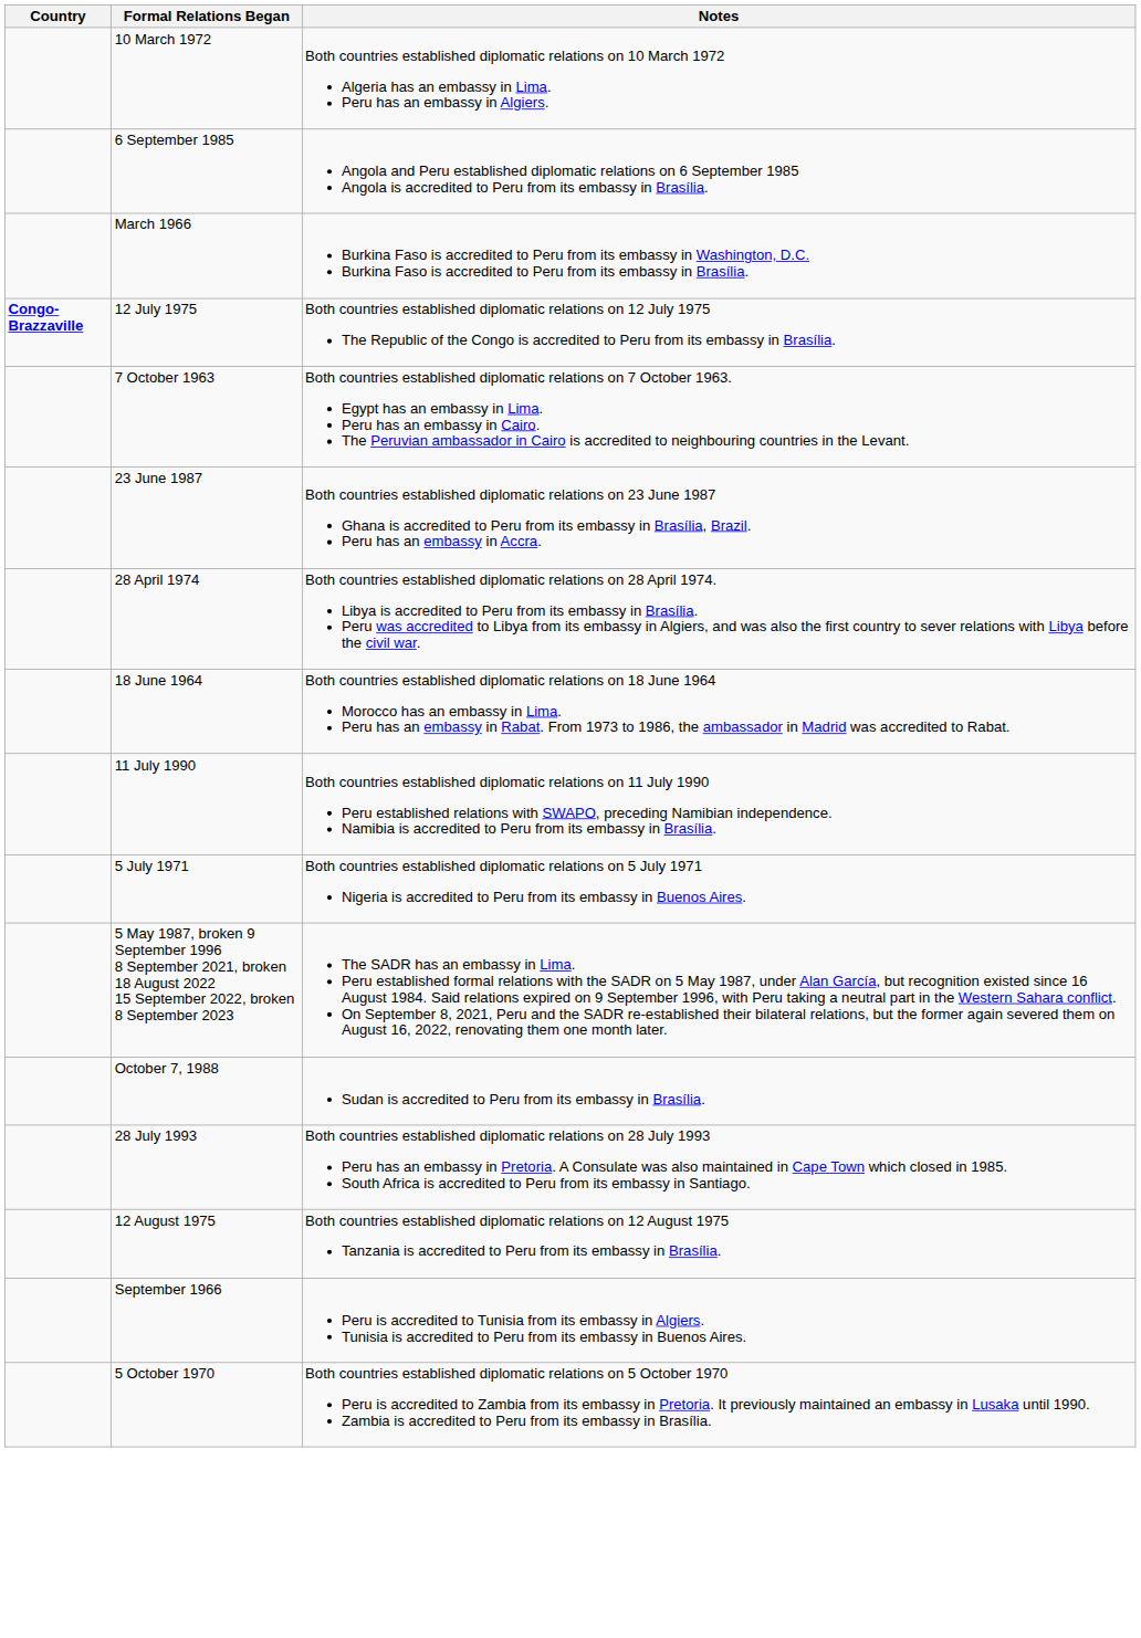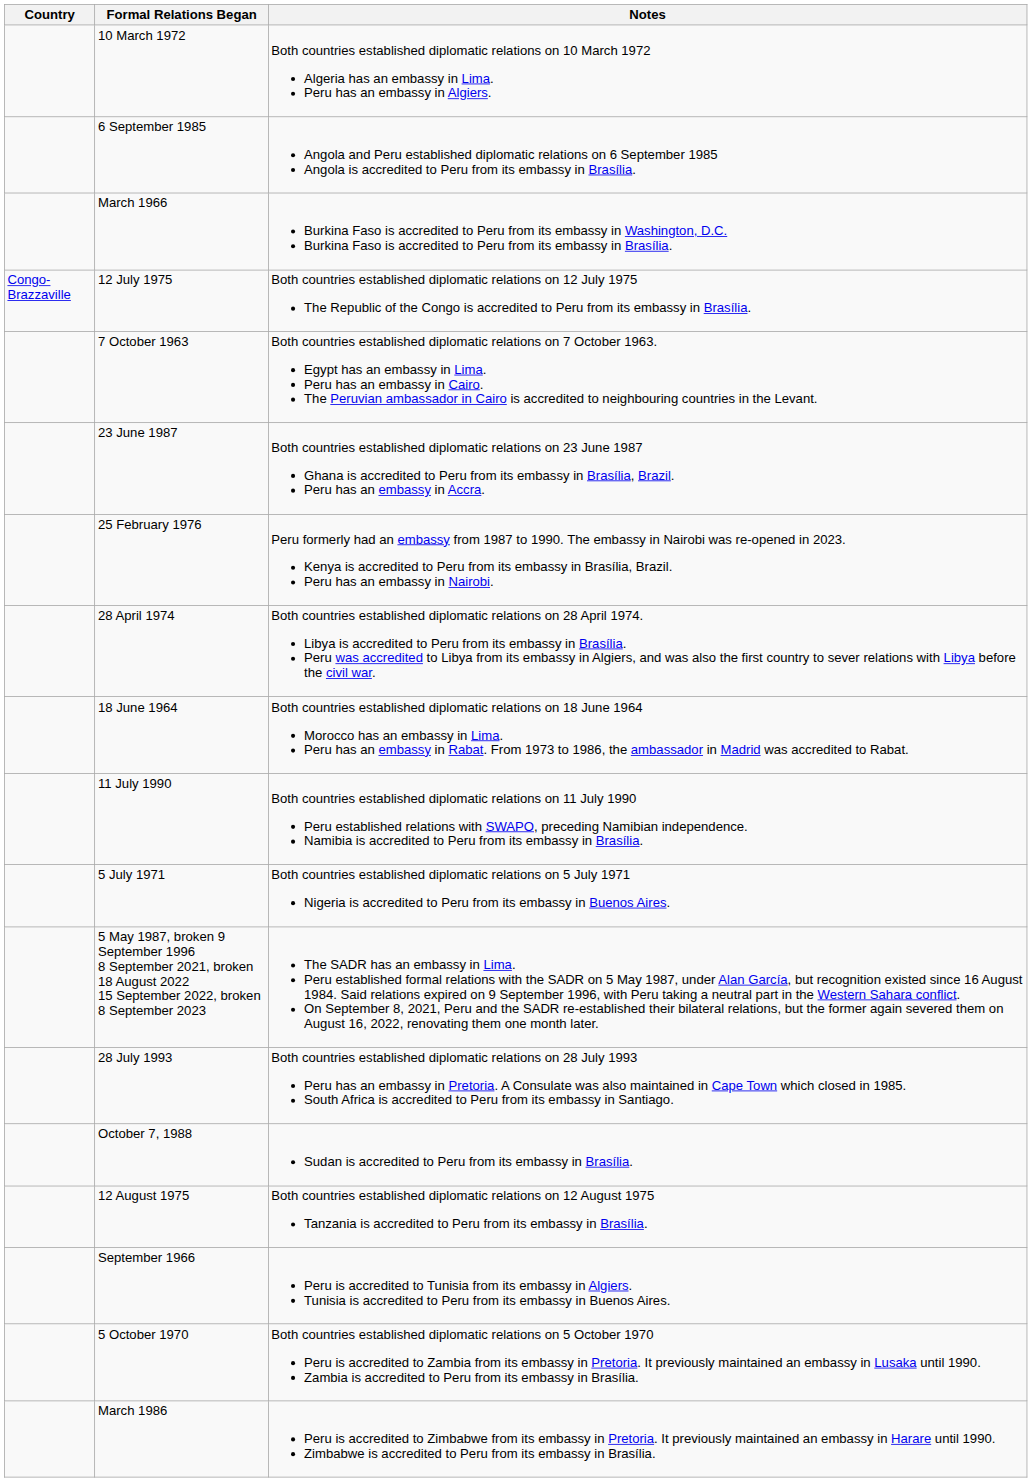 <table class="wikitable sortable">
 <tr>
 <th>Country</th>
 <th>Formal Relations Began</th>
 <th>Notes</th>
 </tr>
 <tr valign="top">
 <td></td>
 <td>10 March 1972</td>
 <td><br>Both countries established diplomatic relations on 10 March 1972<ul><li>Algeria has an embassy in <a href='#'>Lima</a>.</li><li>Peru has an embassy in <a href='#'>Algiers</a>.</li></ul></td>
 </tr>
 <tr valign="top">
 <td></td>
 <td>6 September 1985</td>
 <td><br><ul><li>Angola and Peru established diplomatic relations on 6 September 1985</li><li>Angola is accredited to Peru from its embassy in <a href='#'>Brasília</a>.</li></ul></td>
 </tr>
 <tr valign="top">
 <td></td>
 <td>March 1966</td>
 <td><br><ul><li>Burkina Faso is accredited to Peru from its embassy in <a href='#'>Washington, D.C.</a></li><li>Burkina Faso is accredited to Peru from its embassy in <a href='#'>Brasília</a>.</li></ul></td>
 </tr>
 <tr valign="top">
-<td><strong> <a href='#'>Congo-Brazzaville</a></strong></td>
+<td> <a href='#'>Congo-Brazzaville</a></td>
 <td>12 July 1975</td>
 <td>Both countries established diplomatic relations on 12 July 1975<br><ul><li>The Republic of the Congo is accredited to Peru from its embassy in <a href='#'>Brasília</a>.</li></ul></td>
 </tr>
 <tr valign="top">
 <td></td>
 <td>7 October 1963</td>
 <td>Both countries established diplomatic relations on 7 October 1963.<br><ul><li>Egypt has an embassy in <a href='#'>Lima</a>.</li><li>Peru has an embassy in <a href='#'>Cairo</a>.</li><li>The <a href='#'>Peruvian ambassador in Cairo</a> is accredited to neighbouring countries in the Levant.</li></ul></td>
 </tr>
 <tr valign="top">
 <td></td>
 <td>23 June 1987</td>
 <td><br>Both countries established diplomatic relations on 23 June 1987<ul><li>Ghana is accredited to Peru from its embassy in <a href='#'>Brasília</a>, <a href='#'>Brazil</a>.</li><li>Peru has an <a href='#'>embassy</a> in <a href='#'>Accra</a>.</li></ul></td>
+</tr>
+<tr valign="top">
+<td></td>
+<td>25 February 1976</td>
+<td><br>Peru formerly had an <a href='#'>embassy</a> from 1987 to 1990. The embassy in Nairobi was re-opened in 2023.<ul><li>Kenya is accredited to Peru from its embassy in Brasília, Brazil.</li><li>Peru has an embassy in <a href='#'>Nairobi</a>.</li></ul></td>
 </tr>
 <tr valign="top">
 <td></td>
 <td>28 April 1974</td>
 <td>Both countries established diplomatic relations on 28 April 1974.<br><ul><li>Libya is accredited to Peru from its embassy in <a href='#'>Brasília</a>.</li><li>Peru <a href='#'>was accredited</a> to Libya from its embassy in Algiers, and was also the first country to sever relations with <a href='#'>Libya</a> before the <a href='#'>civil war</a>.</li></ul></td>
 </tr>
 <tr valign="top">
 <td></td>
 <td>18 June 1964</td>
 <td>Both countries established diplomatic relations on 18 June 1964<br><ul><li>Morocco has an embassy in <a href='#'>Lima</a>.</li><li>Peru has an <a href='#'>embassy</a> in <a href='#'>Rabat</a>. From 1973 to 1986, the <a href='#'>ambassador</a> in <a href='#'>Madrid</a> was accredited to Rabat.</li></ul></td>
 </tr>
 <tr valign="top">
 <td></td>
 <td>11 July 1990</td>
 <td><br>Both countries established diplomatic relations on 11 July 1990<ul><li>Peru established relations with <a href='#'>SWAPO</a>, preceding Namibian independence.</li><li>Namibia is accredited to Peru from its embassy in <a href='#'>Brasília</a>.</li></ul></td>
 </tr>
 <tr valign="top">
 <td></td>
 <td>5 July 1971</td>
 <td>Both countries established diplomatic relations on 5 July 1971<br><ul><li>Nigeria is accredited to Peru from its embassy in <a href='#'>Buenos Aires</a>.</li></ul></td>
 </tr>
 <tr valign="top">
 <td></td>
 <td>5 May 1987, broken 9 September 1996<br>8 September 2021, broken 18 August 2022<br>15 September 2022, broken 8 September 2023</td>
 <td><br><ul><li>The SADR has an embassy in <a href='#'>Lima</a>.</li><li>Peru established formal relations with the SADR on 5 May 1987, under <a href='#'>Alan García</a>, but recognition existed since 16 August 1984. Said relations expired on 9 September 1996, with Peru taking a neutral part in the <a href='#'>Western Sahara conflict</a>.</li><li>On September 8, 2021, Peru and the SADR re-established their bilateral relations, but the former again severed them on August 16, 2022, renovating them one month later.</li></ul></td>
 </tr>
 <tr valign="top">
 <td></td>
-<td>October 7, 1988</td>
-<td><br><ul><li>Sudan is accredited to Peru from its embassy in <a href='#'>Brasília</a>.</li></ul></td>
+<td>28 July 1993</td>
+<td>Both countries established diplomatic relations on 28 July 1993<br><ul><li>Peru has an embassy in <a href='#'>Pretoria</a>. A Consulate was also maintained in <a href='#'>Cape Town</a> which closed in 1985.</li><li>South Africa is accredited to Peru from its embassy in Santiago.</li></ul></td>
 </tr>
 <tr valign="top">
 <td></td>
-<td>28 July 1993</td>
-<td>Both countries established diplomatic relations on 28 July 1993<br><ul><li>Peru has an embassy in <a href='#'>Pretoria</a>. A Consulate was also maintained in <a href='#'>Cape Town</a> which closed in 1985.</li><li>South Africa is accredited to Peru from its embassy in Santiago.</li></ul></td>
+<td>October 7, 1988</td>
+<td><br><ul><li>Sudan is accredited to Peru from its embassy in <a href='#'>Brasília</a>.</li></ul></td>
 </tr>
 <tr valign="top">
 <td></td>
 <td>12 August 1975</td>
 <td>Both countries established diplomatic relations on 12 August 1975<br><ul><li>Tanzania is accredited to Peru from its embassy in <a href='#'>Brasília</a>.</li></ul></td>
 </tr>
 <tr valign="top">
 <td></td>
 <td>September 1966</td>
 <td><br><ul><li>Peru is accredited to Tunisia from its embassy in <a href='#'>Algiers</a>.</li><li>Tunisia is accredited to Peru from its embassy in Buenos Aires.</li></ul></td>
 </tr>
 <tr valign="top">
 <td></td>
 <td>5 October 1970</td>
 <td>Both countries established diplomatic relations on 5 October 1970<br><ul><li>Peru is accredited to Zambia from its embassy in <a href='#'>Pretoria</a>. It previously maintained an embassy in <a href='#'>Lusaka</a> until 1990.</li><li>Zambia is accredited to Peru from its embassy in Brasília.</li></ul></td>
 </tr>
+<tr valign="top">
+<td></td>
+<td>March 1986</td>
+<td><br><ul><li>Peru is accredited to Zimbabwe from its embassy in <a href='#'>Pretoria</a>. It previously maintained an embassy in <a href='#'>Harare</a> until 1990.</li><li>Zimbabwe is accredited to Peru from its embassy in Brasília.</li></ul></td>
+</tr>
 </table>
